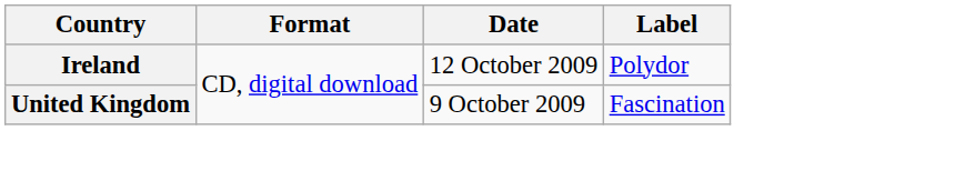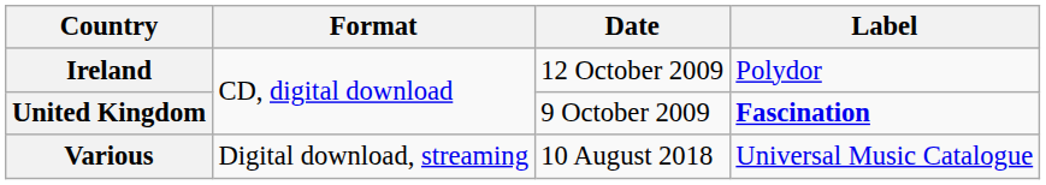 <table class="wikitable plainrowheaders">
 <tr>
 <th>Country</th>
 <th>Format</th>
 <th>Date</th>
 <th>Label</th>
 </tr>
 <tr>
 <th scope="row">Ireland</th>
 <td rowspan="2">CD, <a href='#'>digital download</a></td>
 <td>12 October 2009</td>
 <td><a href='#'>Polydor</a></td>
 </tr>
 <tr>
 <th scope="row">United Kingdom</th>
 <td>9 October 2009</td>
-<td><a href='#'>Fascination</a></td>
+<td><strong><a href='#'>Fascination</a></strong></td>
+</tr>
+<tr>
+<th scope="row">Various</th>
+<td>Digital download, <a href='#'>streaming</a></td>
+<td>10 August 2018</td>
+<td><a href='#'>Universal Music Catalogue</a></td>
 </tr>
 </table>
